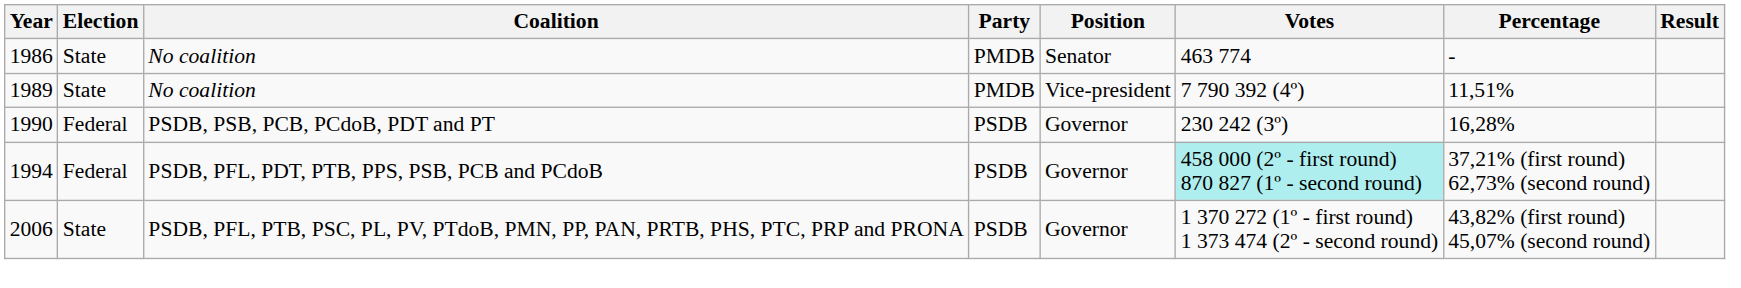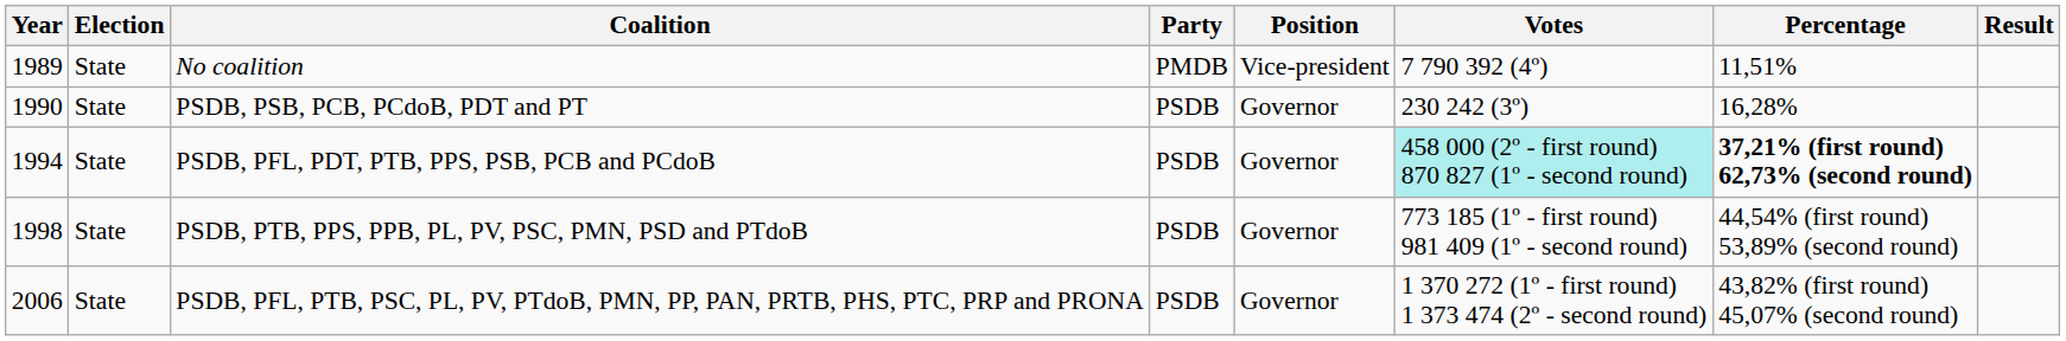 <table class="wikitable">
 <tr>
 <th>Year</th>
 <th>Election</th>
 <th>Coalition</th>
 <th>Party</th>
 <th>Position</th>
 <th>Votes</th>
 <th>Percentage</th>
 <th>Result</th>
-</tr>
-<tr>
-<td>1986</td>
-<td>State</td>
-<td><em>No coalition</em></td>
-<td>PMDB</td>
-<td>Senator</td>
-<td>463 774</td>
-<td>-</td>
-<td></td>
 </tr>
 <tr>
 <td>1989</td>
 <td>State</td>
 <td><em>No coalition</em></td>
 <td>PMDB</td>
 <td>Vice-president</td>
 <td>7 790 392 (4º)</td>
 <td>11,51%</td>
 <td></td>
 </tr>
 <tr>
 <td>1990</td>
-<td>Federal</td>
+<td>State</td>
 <td>PSDB, PSB, PCB, PCdoB, PDT and PT</td>
 <td>PSDB</td>
 <td>Governor</td>
 <td>230 242 (3º)</td>
 <td>16,28%</td>
 <td></td>
 </tr>
 <tr>
 <td>1994</td>
-<td>Federal</td>
+<td>State</td>
 <td>PSDB, PFL, PDT, PTB, PPS, PSB, PCB and PCdoB</td>
 <td>PSDB</td>
 <td>Governor</td>
 <td style="background: paleturquoise;">458 000 (2º - first round)<br>870 827 (1º - second round)</td>
-<td>37,21% (first round)<br>62,73% (second round)</td>
+<td><strong>37,21% (first round)<br>62,73% (second round)</strong></td>
+<td></td>
+</tr>
+<tr>
+<td>1998</td>
+<td>State</td>
+<td>PSDB, PTB, PPS, PPB, PL, PV, PSC, PMN, PSD and PTdoB</td>
+<td>PSDB</td>
+<td>Governor</td>
+<td>773 185 (1º - first round)<br>981 409 (1º - second round)</td>
+<td>44,54% (first round)<br>53,89% (second round)</td>
 <td></td>
 </tr>
 <tr>
 <td>2006</td>
 <td>State</td>
 <td>PSDB, PFL, PTB, PSC, PL, PV, PTdoB, PMN, PP, PAN, PRTB, PHS, PTC, PRP and PRONA</td>
 <td>PSDB</td>
 <td>Governor</td>
 <td>1 370 272 (1º - first round)<br>1 373 474 (2º - second round)</td>
 <td>43,82% (first round)<br>45,07% (second round)</td>
 <td></td>
 </tr>
 </table>
